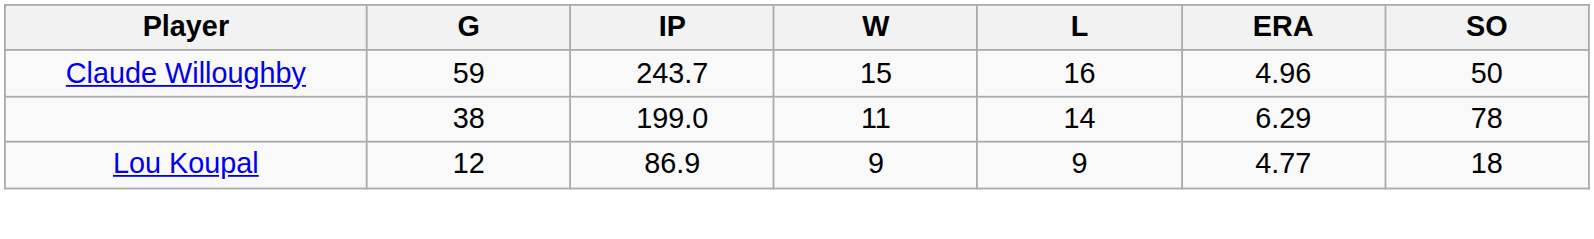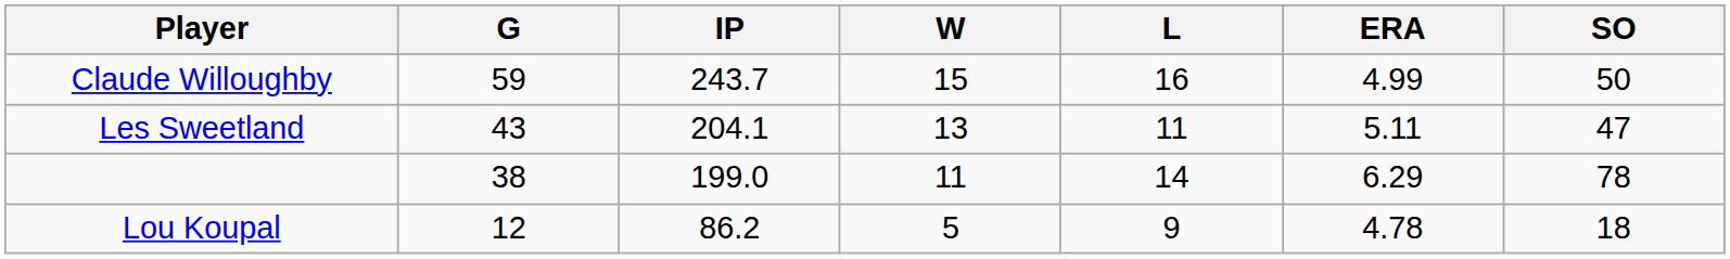 <table class="wikitable sortable">
 <tr>
 <th bgcolor="#DDDDFF" width="16%">Player</th>
 <th bgcolor="#DDDDFF" width="9%">G</th>
 <th bgcolor="#DDDDFF" width="9%">IP</th>
 <th bgcolor="#DDDDFF" width="9%">W</th>
 <th bgcolor="#DDDDFF" width="9%">L</th>
 <th bgcolor="#DDDDFF" width="9%">ERA</th>
 <th bgcolor="#DDDDFF" width="9%">SO</th>
 </tr>
 <tr align="center">
 <td><a href='#'>Claude Willoughby</a></td>
 <td>59</td>
 <td>243.7</td>
 <td>15</td>
 <td>16</td>
-<td>4.96</td>
+<td>4.99</td>
 <td>50</td>
+</tr>
+<tr align=center>
+<td><a href='#'>Les Sweetland</a></td>
+<td>43</td>
+<td>204.1</td>
+<td>13</td>
+<td>11</td>
+<td>5.11</td>
+<td>47</td>
 </tr>
 <tr align=center>
 <td></td>
 <td>38</td>
 <td>199.0</td>
 <td>11</td>
 <td>14</td>
 <td>6.29</td>
 <td>78</td>
 </tr>
 <tr align="center">
 <td><a href='#'>Lou Koupal</a></td>
 <td>12</td>
-<td>86.9</td>
+<td>86.2</td>
+<td>5</td>
 <td>9</td>
-<td>9</td>
-<td>4.77</td>
+<td>4.78</td>
 <td>18</td>
 </tr>
 </table>
